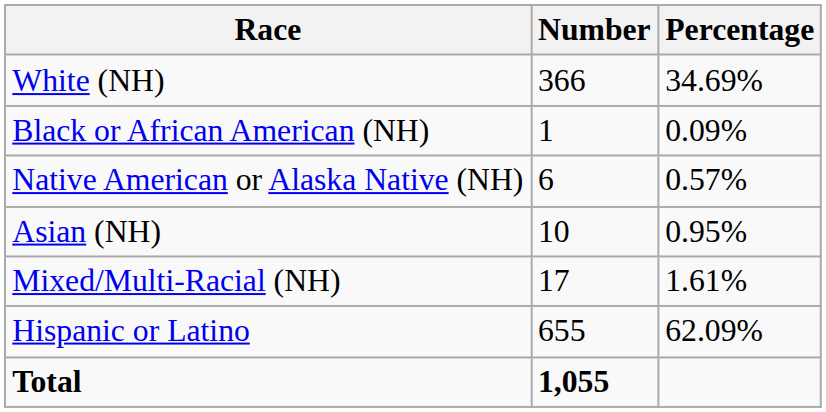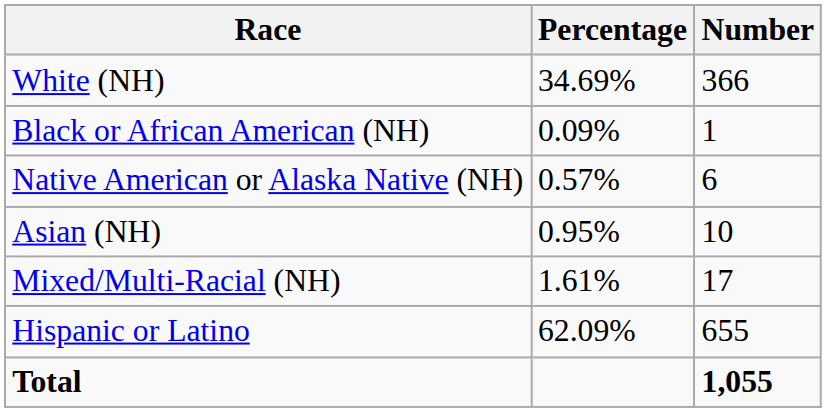 <table class="wikitable">
 <tr>
 <th>Race</th>
+<th>Percentage</th>
 <th>Number</th>
-<th>Percentage</th>
 </tr>
 <tr>
 <td><a href='#'>White</a> (NH)</td>
+<td>34.69%</td>
 <td>366</td>
-<td>34.69%</td>
 </tr>
 <tr>
 <td><a href='#'>Black or African American</a> (NH)</td>
+<td>0.09%</td>
 <td>1</td>
-<td>0.09%</td>
 </tr>
 <tr>
 <td><a href='#'>Native American</a> or <a href='#'>Alaska Native</a> (NH)</td>
+<td>0.57%</td>
 <td>6</td>
-<td>0.57%</td>
 </tr>
 <tr>
 <td><a href='#'>Asian</a> (NH)</td>
+<td>0.95%</td>
 <td>10</td>
-<td>0.95%</td>
 </tr>
 <tr>
 <td><a href='#'>Mixed/Multi-Racial</a> (NH)</td>
+<td>1.61%</td>
 <td>17</td>
-<td>1.61%</td>
 </tr>
 <tr>
 <td><a href='#'>Hispanic or Latino</a></td>
+<td>62.09%</td>
 <td>655</td>
-<td>62.09%</td>
 </tr>
 <tr>
 <td><strong>Total</strong></td>
+<td></td>
 <td><strong>1,055</strong></td>
-<td></td>
 </tr>
 </table>
